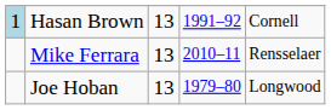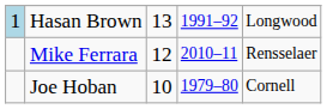 <table class="wikitable">
 <tr>
 </tr>
 <tr>
 <td style="background: lightblue;">1</td>
 <td>Hasan Brown</td>
 <td>13</td>
 <td style="font-size:80%;"><a href='#'>1991–92</a></td>
-<td style="font-size:80%;">Cornell</td>
+<td style="font-size:80%;">Longwood</td>
 </tr>
 <tr>
 <td></td>
 <td><a href='#'>Mike Ferrara</a></td>
-<td>13</td>
+<td>12</td>
 <td style="font-size:80%;"><a href='#'>2010–11</a></td>
 <td style="font-size:80%;">Rensselaer</td>
 </tr>
 <tr>
 <td></td>
 <td>Joe Hoban</td>
-<td>13</td>
+<td>10</td>
 <td style="font-size:80%;"><a href='#'>1979–80</a></td>
-<td style="font-size:80%;">Longwood</td>
+<td style="font-size:80%;">Cornell</td>
 </tr>
 </table>
